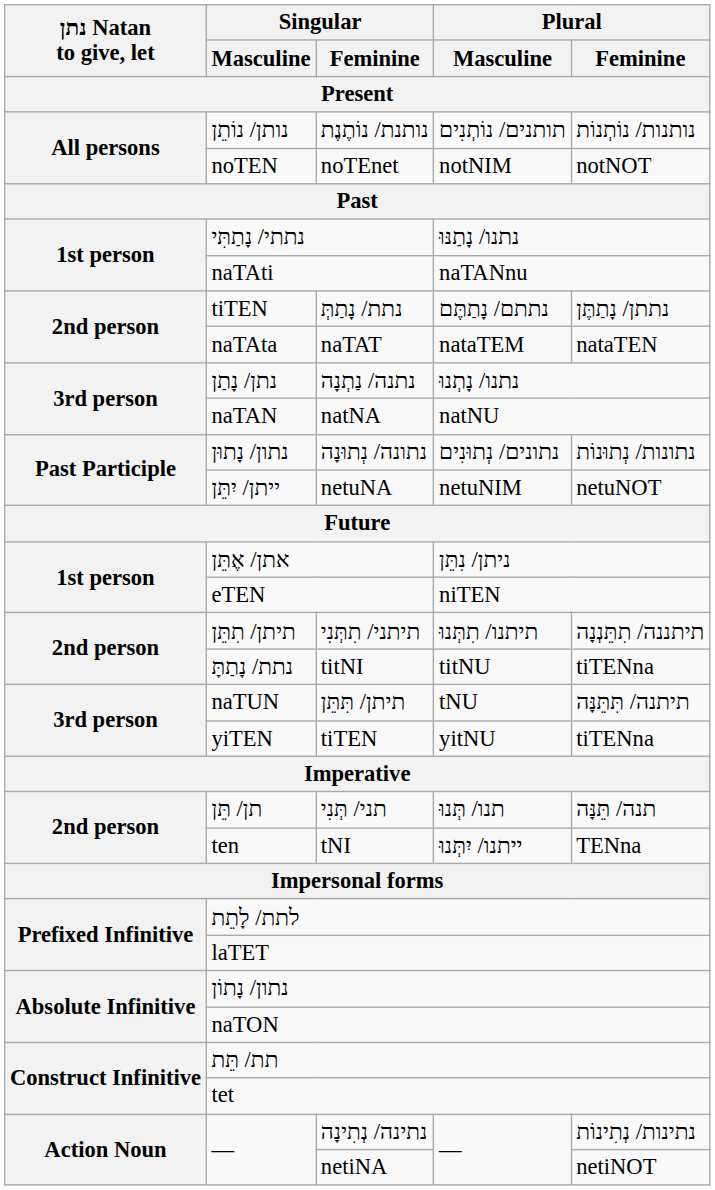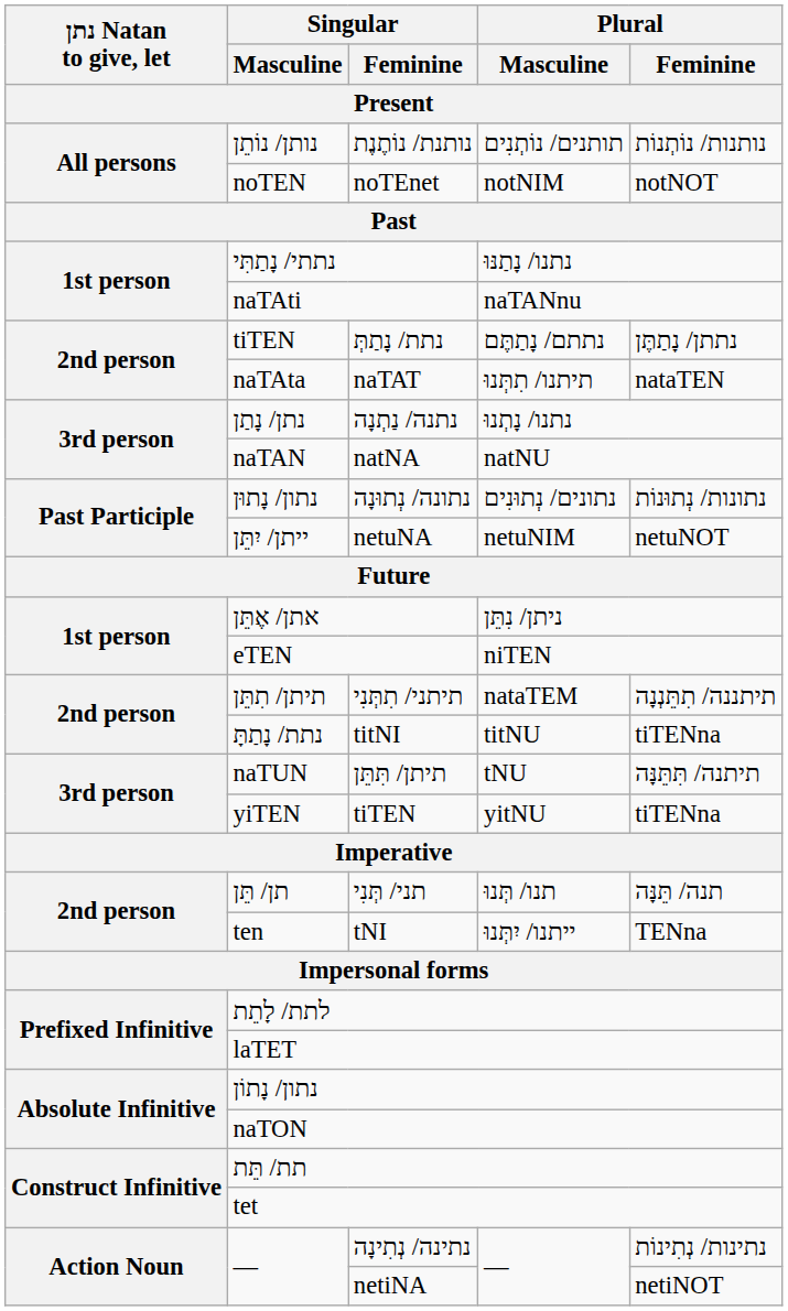 <table class="wikitable mw-collapsible mw-collapsed">
 <tr>
 <th rowspan="2">נתן Natan<br>to give, let</th>
 <th colspan="2">Singular</th>
 <th colspan="2">Plural</th>
 </tr>
 <tr>
 <th>Masculine</th>
 <th>Feminine</th>
 <th>Masculine</th>
 <th>Feminine</th>
 </tr>
 <tr>
 <th colspan="5">Present</th>
 </tr>
 <tr>
 <th rowspan="2">All persons</th>
 <td>נותן/ נוֹתֵן</td>
 <td>נותנת/ נוֹתֶנֶת</td>
 <td>תותנים/ נוֹתְנִים</td>
 <td>נותנות/ נוֹתְנוֹת</td>
 </tr>
 <tr>
 <td>noTEN</td>
 <td>noTEnet</td>
 <td>notNIM</td>
 <td>notNOT</td>
 </tr>
 <tr>
 <th colspan="5">Past</th>
 </tr>
 <tr>
 <th rowspan="2">1st person</th>
 <td colspan="2">נתתי/ נָתַתִּי</td>
 <td colspan="2">נתנו/ נָתַנּוּ</td>
 </tr>
 <tr>
 <td colspan="2">naTAti</td>
 <td colspan="2">naTANnu</td>
 </tr>
 <tr>
 <th rowspan="2">2nd person</th>
 <td>tiTEN</td>
 <td>נתת/ נָתַתְּ</td>
 <td>נתתם/ נָתַתֶּם</td>
 <td>נתתן/ נָתַתֶּן</td>
 </tr>
 <tr>
 <td>naTAta</td>
 <td>naTAT</td>
-<td>nataTEM</td>
+<td>תיתנו/ תִתְּנוּ</td>
 <td>nataTEN</td>
 </tr>
 <tr>
 <th rowspan="2">3rd person</th>
 <td>נתן/ נָתַן</td>
 <td>נתנה/ נַתְנָה</td>
 <td colspan="2">נתנו/ נָתְנוּ</td>
 </tr>
 <tr>
 <td>naTAN</td>
 <td>natNA</td>
 <td colspan="2">natNU</td>
 </tr>
 <tr>
 <th rowspan="2">Past Participle</th>
 <td>נתון/ נָתוּן</td>
 <td>נתונה/ נְתוּנָה</td>
 <td>נתונים/ נְתוּנִים</td>
 <td>נתונות/ נְתוּנוֹת</td>
 </tr>
 <tr>
 <td>ייתן/ יִתֵּן</td>
 <td>netuNA</td>
 <td>netuNIM</td>
 <td>netuNOT</td>
 </tr>
 <tr>
 <th colspan="5">Future</th>
 </tr>
 <tr>
 <th rowspan="2">1st person</th>
 <td colspan="2">אתן/ אֶתֵּן</td>
 <td colspan="2">ניתן/ נִתֵּן</td>
 </tr>
 <tr>
 <td colspan="2">eTEN</td>
 <td colspan="2">niTEN</td>
 </tr>
 <tr>
 <th rowspan="2">2nd person</th>
 <td>תיתן/ תִתֵּן</td>
 <td>תיתני/ תִתְּנִי</td>
-<td>תיתנו/ תִתְּנוּ</td>
+<td>nataTEM</td>
 <td>תיתננה/ תִתֵּנְנָה</td>
 </tr>
 <tr>
 <td>נתת/ נָתַתָּ</td>
 <td>titNI</td>
 <td>titNU</td>
 <td>tiTENna</td>
 </tr>
 <tr>
 <th rowspan="2">3rd person</th>
 <td>naTUN</td>
 <td>תיתן/ תִּתֵּן</td>
 <td>tNU</td>
 <td>תיתנה/ תִּתֵּנָּה</td>
 </tr>
 <tr>
 <td>yiTEN</td>
 <td>tiTEN</td>
 <td>yitNU</td>
 <td>tiTENna</td>
 </tr>
 <tr>
 <th colspan="5">Imperative</th>
 </tr>
 <tr>
 <th rowspan="2">2nd person</th>
 <td>תן/ תֵּן</td>
 <td>תני/ תְּנִי</td>
 <td>תנו/ תְּנוּ</td>
 <td>תנה/ תֵּנָּה</td>
 </tr>
 <tr>
 <td>ten</td>
 <td>tNI</td>
 <td>ייתנו/ יִתְּנוּ</td>
 <td>TENna</td>
 </tr>
 <tr>
 <th colspan="5">Impersonal forms</th>
 </tr>
 <tr>
 <th rowspan="2">Prefixed Infinitive</th>
 <td colspan="4">לתת/ לָתֵת</td>
 </tr>
 <tr>
 <td colspan="4">laTET</td>
 </tr>
 <tr>
 <th rowspan="2">Absolute Infinitive</th>
 <td colspan="4">נתון/ נָתוֹן</td>
 </tr>
 <tr>
 <td colspan="4">naTON</td>
 </tr>
 <tr>
 <th rowspan="2">Construct Infinitive</th>
 <td colspan="4">תת/ תֵּת</td>
 </tr>
 <tr>
 <td colspan="4">tet</td>
 </tr>
 <tr>
 <th rowspan="2">Action Noun</th>
 <td rowspan="2">—</td>
 <td>נתינה/ נְתִינָה</td>
 <td rowspan="2">—</td>
 <td>נתינות/ נְתִינוֹת</td>
 </tr>
 <tr>
 <td>netiNA</td>
 <td>netiNOT</td>
 </tr>
 </table>
